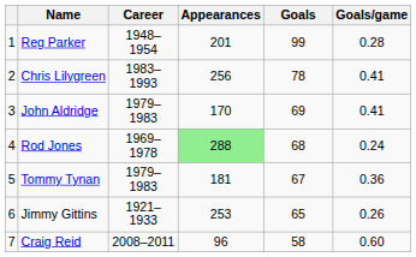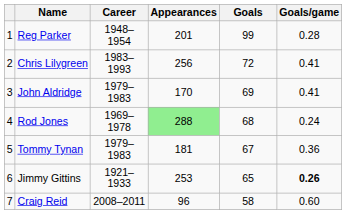 <table class="wikitable sortable" style="text-align: center;">
 <tr>
 <th class="unsortable"></th>
 <th class="unsortable">Name</th>
 <th style="width: 5em;" class="unsortable">Career</th>
 <th>Appearances</th>
 <th style="width: 5em;">Goals</th>
 <th>Goals/game</th>
 </tr>
 <tr>
 <td style="text-align:right;">1</td>
 <td style="text-align:left;"> <a href='#'>Reg Parker</a></td>
 <td>1948–1954</td>
 <td>201</td>
 <td>99</td>
 <td>0.28</td>
 </tr>
 <tr>
 <td style="text-align:right;">2</td>
 <td style="text-align:left;"> <a href='#'>Chris Lilygreen</a></td>
 <td>1983–1993</td>
 <td>256</td>
-<td>78</td>
+<td>72</td>
 <td>0.41</td>
 </tr>
 <tr>
 <td style="text-align:right;">3</td>
 <td style="text-align:left;"> <a href='#'>John Aldridge</a></td>
 <td>1979–1983</td>
 <td>170</td>
 <td>69</td>
 <td>0.41</td>
 </tr>
 <tr>
 <td style="text-align:right;">4</td>
 <td style="text-align:left;"> <a href='#'>Rod Jones</a></td>
 <td>1969–1978</td>
 <td style="background: lightgreen;">288</td>
 <td>68</td>
 <td>0.24</td>
 </tr>
 <tr>
 <td style="text-align:right;">5</td>
 <td style="text-align:left;"> <a href='#'>Tommy Tynan</a></td>
 <td>1979–1983</td>
 <td>181</td>
 <td>67</td>
 <td>0.36</td>
 </tr>
 <tr>
 <td style="text-align:right;">6</td>
 <td style="text-align:left;"> Jimmy Gittins</td>
 <td>1921–1933</td>
 <td>253</td>
 <td>65</td>
-<td>0.26</td>
+<td><strong>0.26</strong></td>
 </tr>
 <tr>
 <td style="text-align:right;">7</td>
 <td style="text-align:left;"> <a href='#'>Craig Reid</a></td>
 <td>2008–2011</td>
 <td>96</td>
 <td>58</td>
 <td>0.60</td>
 </tr>
 </table>
